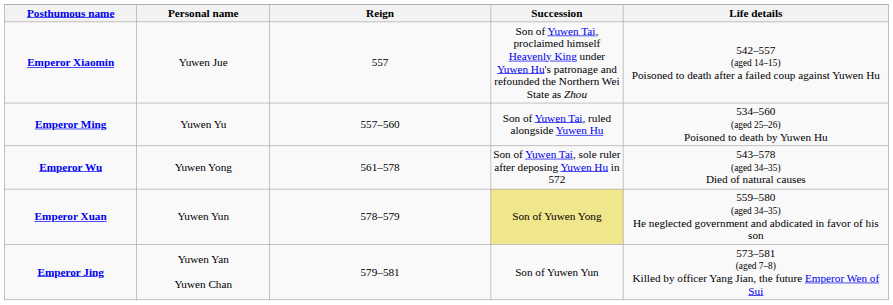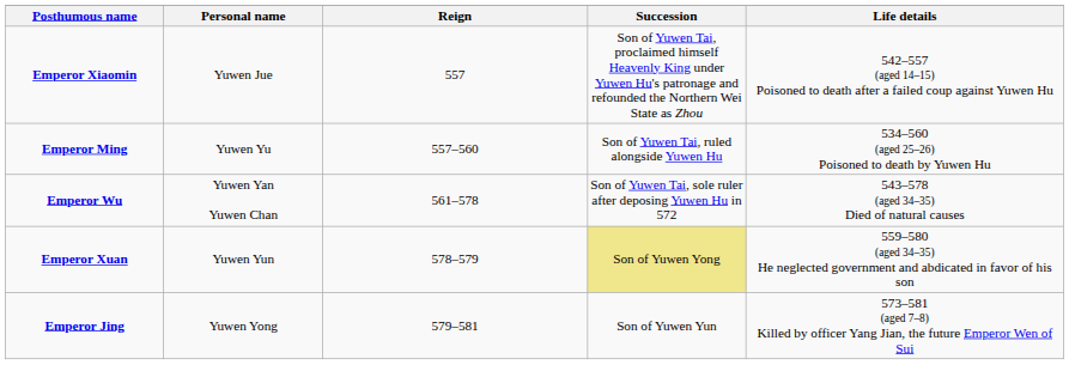 <table class="wikitable plainrowheaders" style="text-align:center; width:100%;">
 <tr>
 </tr>
 <tr>
 <th scope="col" width="15%"><a href='#'>Posthumous name</a></th>
 <th scope="col" width="15%">Personal name</th>
 <th scope="col" width="25%">Reign</th>
 <th scope="col" width="15%">Succession</th>
 <th scope="col" width="30%">Life details</th>
 </tr>
 <tr>
 <td><strong><a href='#'>Emperor Xiaomin</a></strong><br></td>
 <td>Yuwen Jue<br></td>
 <td>557</td>
 <td>Son of <a href='#'>Yuwen Tai</a>, proclaimed himself <a href='#'>Heavenly King</a> under <a href='#'>Yuwen Hu</a>'s patronage and refounded the Northern Wei State as <em>Zhou</em></td>
 <td>542–557<br><small>(aged 14–15)</small><br>Poisoned to death after a failed coup against Yuwen Hu</td>
 </tr>
 <tr>
 <td><strong><a href='#'>Emperor Ming</a></strong><br></td>
 <td>Yuwen Yu<br></td>
 <td>557–560<br><small></small></td>
 <td>Son of <a href='#'>Yuwen Tai</a>, ruled alongside <a href='#'>Yuwen Hu</a></td>
 <td>534–560<br><small>(aged 25–26)</small><br>Poisoned to death by Yuwen Hu</td>
 </tr>
 <tr>
 <td><strong><a href='#'>Emperor Wu</a></strong><br></td>
-<td>Yuwen Yong<br></td>
+<td>Yuwen Yan<br><br>Yuwen Chan<br></td>
 <td>561–578<br><small></small></td>
 <td>Son of <a href='#'>Yuwen Tai</a>, sole ruler after deposing <a href='#'>Yuwen Hu</a> in 572</td>
 <td>543–578<br><small>(aged 34–35)</small><br>Died of natural causes</td>
 </tr>
 <tr>
 <td><strong><a href='#'>Emperor Xuan</a></strong><br></td>
 <td>Yuwen Yun<br></td>
 <td>578–579<br><small></small></td>
 <td style="background: khaki;">Son of Yuwen Yong</td>
 <td>559–580<br><small>(aged 34–35)</small><br>He neglected government and abdicated in favor of his son</td>
 </tr>
 <tr>
 <td><strong><a href='#'>Emperor Jing</a></strong><br></td>
-<td>Yuwen Yan<br><br>Yuwen Chan<br></td>
+<td>Yuwen Yong<br></td>
 <td>579–581<br><small></small></td>
 <td>Son of Yuwen Yun</td>
 <td>573–581<br><small>(aged 7–8)</small><br>Killed by officer Yang Jian, the future <a href='#'>Emperor Wen of Sui</a></td>
 </tr>
 </table>
